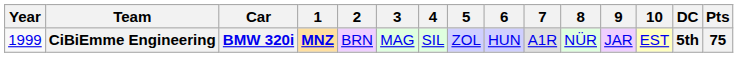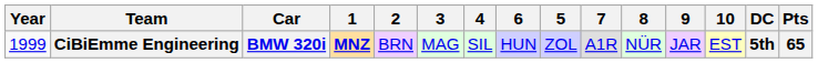 <table class="wikitable" style="text-align:center; font-size:85%">
 <tr>
 <th>Year</th>
 <th>Team</th>
 <th>Car</th>
 <th>1</th>
 <th>2</th>
 <th>3</th>
 <th>4</th>
+<th>6</th>
 <th>5</th>
-<th>6</th>
 <th>7</th>
 <th>8</th>
 <th>9</th>
 <th>10</th>
 <th>DC</th>
 <th>Pts</th>
 </tr>
 <tr>
 <td><a href='#'>1999</a></td>
 <th nowrap>CiBiEmme Engineering</th>
 <th nowrap><a href='#'>BMW 320i</a></th>
 <td style="background:#FFDF9F;"><strong><a href='#'>MNZ</a></strong><br></td>
 <td style="background:#EFCFFF;"><a href='#'>BRN</a><br></td>
 <td style="background:#DFFFDF;"><a href='#'>MAG</a><br></td>
 <td style="background:#DFFFDF;"><a href='#'>SIL</a><br></td>
+<td style="background:#CFCFFF;"><a href='#'>HUN</a><br></td>
 <td style="background:#CFCFFF;"><a href='#'>ZOL</a><br></td>
-<td style="background:#CFCFFF;"><a href='#'>HUN</a><br></td>
 <td style="background:#DFDFDF;"><a href='#'>A1R</a><br></td>
 <td style="background:#DFFFDF;"><a href='#'>NÜR</a><br></td>
 <td style="background:#EFCFFF;"><a href='#'>JAR</a><br></td>
 <td style="background:#FFFFBF;"><a href='#'>EST</a><br></td>
 <th>5th</th>
-<th>75</th>
+<th>65</th>
 </tr>
 </table>
